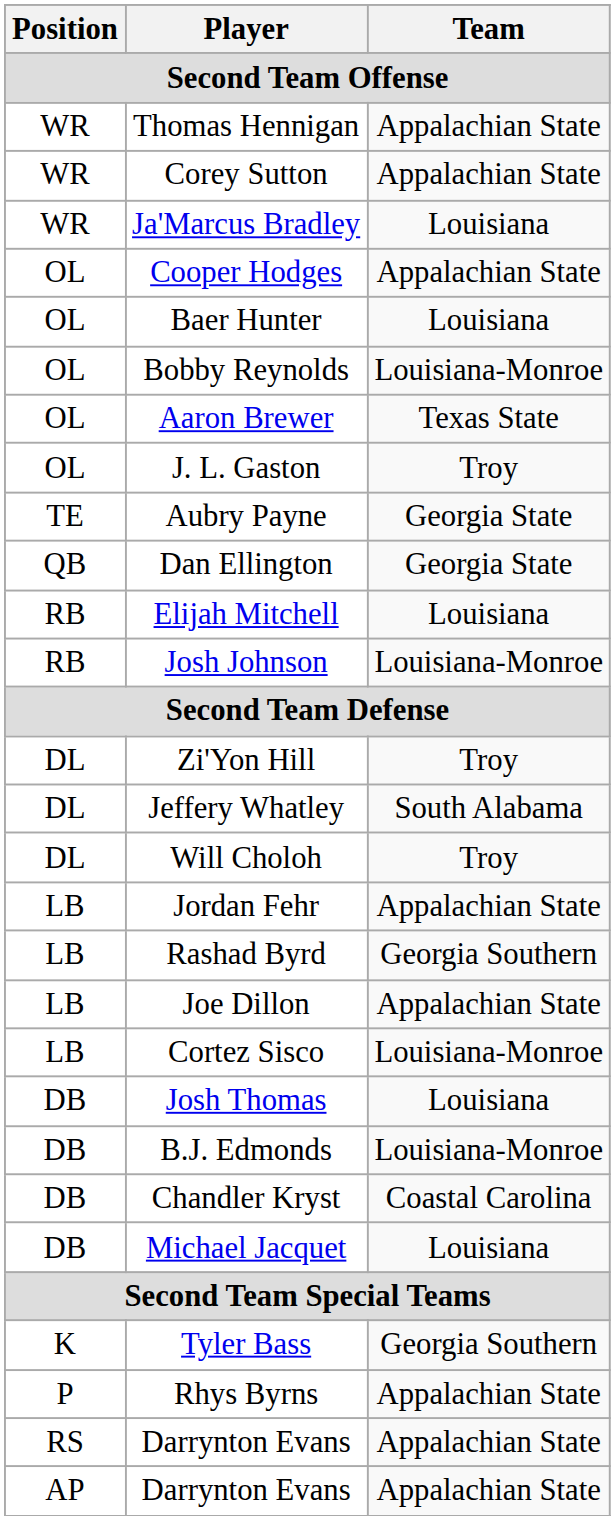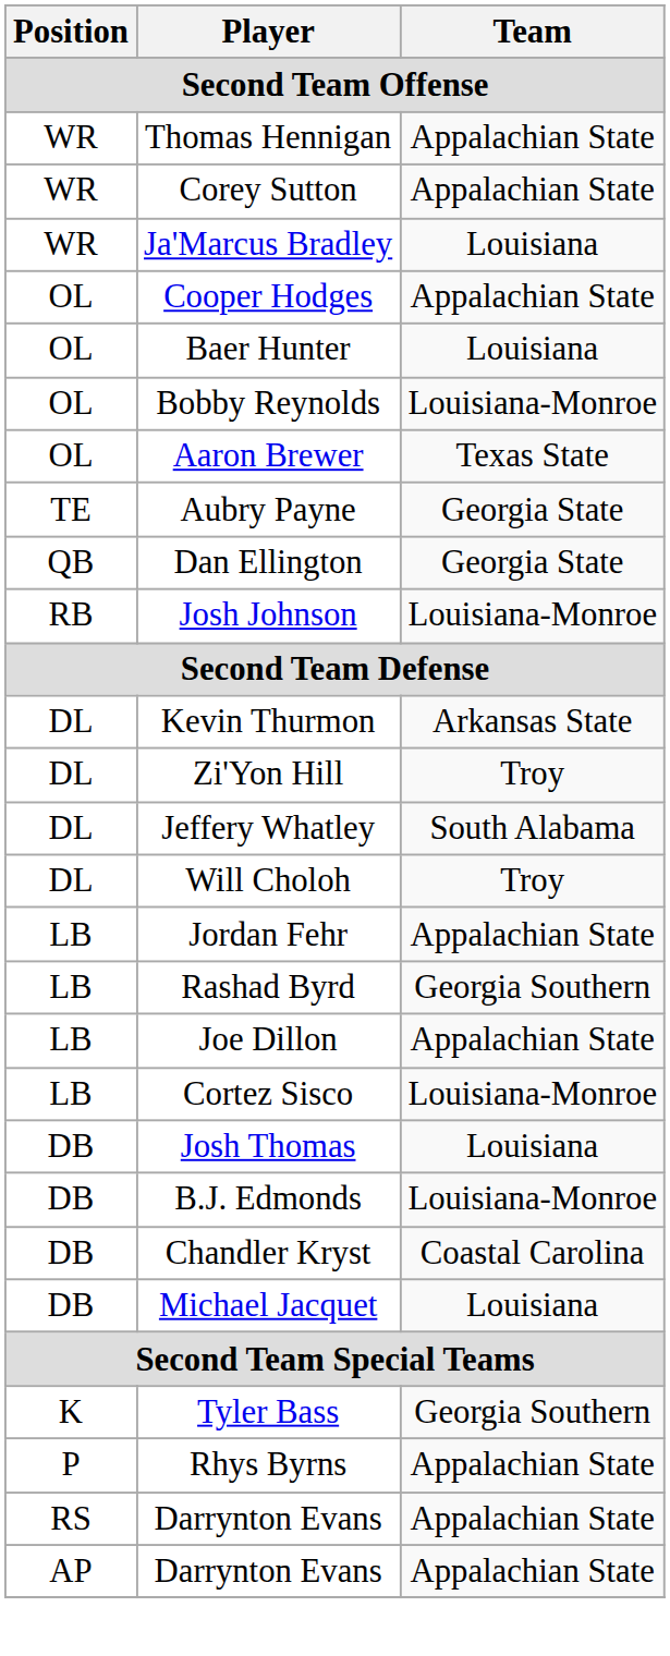 <table class="wikitable" border="0">
 <tr>
 <th>Position</th>
 <th>Player</th>
 <th>Team</th>
 </tr>
 <tr>
 <td colspan="3" style="text-align:center; background:#ddd;"><strong>Second Team Offense</strong></td>
 </tr>
 <tr style="text-align:center;">
 <td style="background:white">WR</td>
 <td style="background:white">Thomas Hennigan</td>
 <td style=>Appalachian State</td>
 </tr>
 <tr style="text-align:center;">
 <td style="background:white">WR</td>
 <td style="background:white">Corey Sutton</td>
 <td style=>Appalachian State</td>
 </tr>
 <tr style="text-align:center;">
 <td style="background:white">WR</td>
 <td style="background:white"><a href='#'>Ja'Marcus Bradley</a></td>
 <td style=>Louisiana</td>
 </tr>
 <tr style="text-align:center;">
 <td style="background:white">OL</td>
 <td style="background:white"><a href='#'>Cooper Hodges</a></td>
 <td style=>Appalachian State</td>
 </tr>
 <tr style="text-align:center;">
 <td style="background:white">OL</td>
 <td style="background:white">Baer Hunter</td>
 <td style=>Louisiana</td>
 </tr>
 <tr style="text-align:center;">
 <td style="background:white">OL</td>
 <td style="background:white">Bobby Reynolds</td>
 <td style=>Louisiana-Monroe</td>
 </tr>
 <tr style="text-align:center;">
 <td style="background:white">OL</td>
 <td style="background:white"><a href='#'>Aaron Brewer</a></td>
 <td style=>Texas State</td>
 </tr>
 <tr style="text-align:center;">
-<td style="background:white">OL</td>
-<td style="background:white">J. L. Gaston</td>
-<td style=>Troy</td>
-</tr>
-<tr style="text-align:center;">
 <td style="background:white">TE</td>
 <td style="background:white">Aubry Payne</td>
 <td style=>Georgia State</td>
 </tr>
 <tr style="text-align:center;">
 <td style="background:white">QB</td>
 <td style="background:white">Dan Ellington</td>
 <td style=>Georgia State</td>
 </tr>
 <tr style="text-align:center;">
 <td style="background:white">RB</td>
-<td style="background:white"><a href='#'>Elijah Mitchell</a></td>
-<td style=>Louisiana</td>
-</tr>
-<tr style="text-align:center;">
-<td style="background:white">RB</td>
 <td style="background:white"><a href='#'>Josh Johnson</a></td>
 <td style=>Louisiana-Monroe</td>
 </tr>
 <tr>
 <td colspan="3" style="text-align:center; background:#ddd;"><strong>Second Team Defense</strong></td>
+</tr>
+<tr style="text-align:center;">
+<td style="background:white">DL</td>
+<td style="background:white">Kevin Thurmon</td>
+<td style=>Arkansas State</td>
 </tr>
 <tr style="text-align:center;">
 <td style="background:white">DL</td>
 <td style="background:white">Zi'Yon Hill</td>
 <td style=>Troy</td>
 </tr>
 <tr style="text-align:center;">
 <td style="background:white">DL</td>
 <td style="background:white">Jeffery Whatley</td>
 <td style=>South Alabama</td>
 </tr>
 <tr style="text-align:center;">
 <td style="background:white">DL</td>
 <td style="background:white">Will Choloh</td>
 <td style=>Troy</td>
 </tr>
 <tr style="text-align:center;">
 <td style="background:white">LB</td>
 <td style="background:white">Jordan Fehr</td>
 <td style=>Appalachian State</td>
 </tr>
 <tr style="text-align:center;">
 <td style="background:white">LB</td>
 <td style="background:white">Rashad Byrd</td>
 <td style=>Georgia Southern</td>
 </tr>
 <tr style="text-align:center;">
 <td style="background:white">LB</td>
 <td style="background:white">Joe Dillon</td>
 <td style=>Appalachian State</td>
 </tr>
 <tr style="text-align:center;">
 <td style="background:white">LB</td>
 <td style="background:white">Cortez Sisco</td>
 <td style=>Louisiana-Monroe</td>
 </tr>
 <tr style="text-align:center;">
 <td style="background:white">DB</td>
 <td style="background:white"><a href='#'>Josh Thomas</a></td>
 <td style=>Louisiana</td>
 </tr>
 <tr style="text-align:center;">
 <td style="background:white">DB</td>
 <td style="background:white">B.J. Edmonds</td>
 <td style=>Louisiana-Monroe</td>
 </tr>
 <tr style="text-align:center;">
 <td style="background:white">DB</td>
 <td style="background:white">Chandler Kryst</td>
 <td style=>Coastal Carolina</td>
 </tr>
 <tr style="text-align:center;">
 <td style="background:white">DB</td>
 <td style="background:white"><a href='#'>Michael Jacquet</a></td>
 <td style=>Louisiana</td>
 </tr>
 <tr>
 <td colspan="3" style="text-align:center; background:#ddd;"><strong>Second Team Special Teams</strong></td>
 </tr>
 <tr style="text-align:center;">
 <td style="background:white">K</td>
 <td style="background:white"><a href='#'>Tyler Bass</a></td>
 <td style=>Georgia Southern</td>
 </tr>
 <tr style="text-align:center;">
 <td style="background:white">P</td>
 <td style="background:white">Rhys Byrns</td>
 <td style=>Appalachian State</td>
 </tr>
 <tr style="text-align:center;">
 <td style="background:white">RS</td>
 <td style="background:white">Darrynton Evans</td>
 <td style=>Appalachian State</td>
 </tr>
 <tr style="text-align:center;">
 <td style="background:white">AP</td>
 <td style="background:white">Darrynton Evans</td>
 <td style=>Appalachian State</td>
 </tr>
 <tr style="text-align:center;">
 </tr>
 </table>
